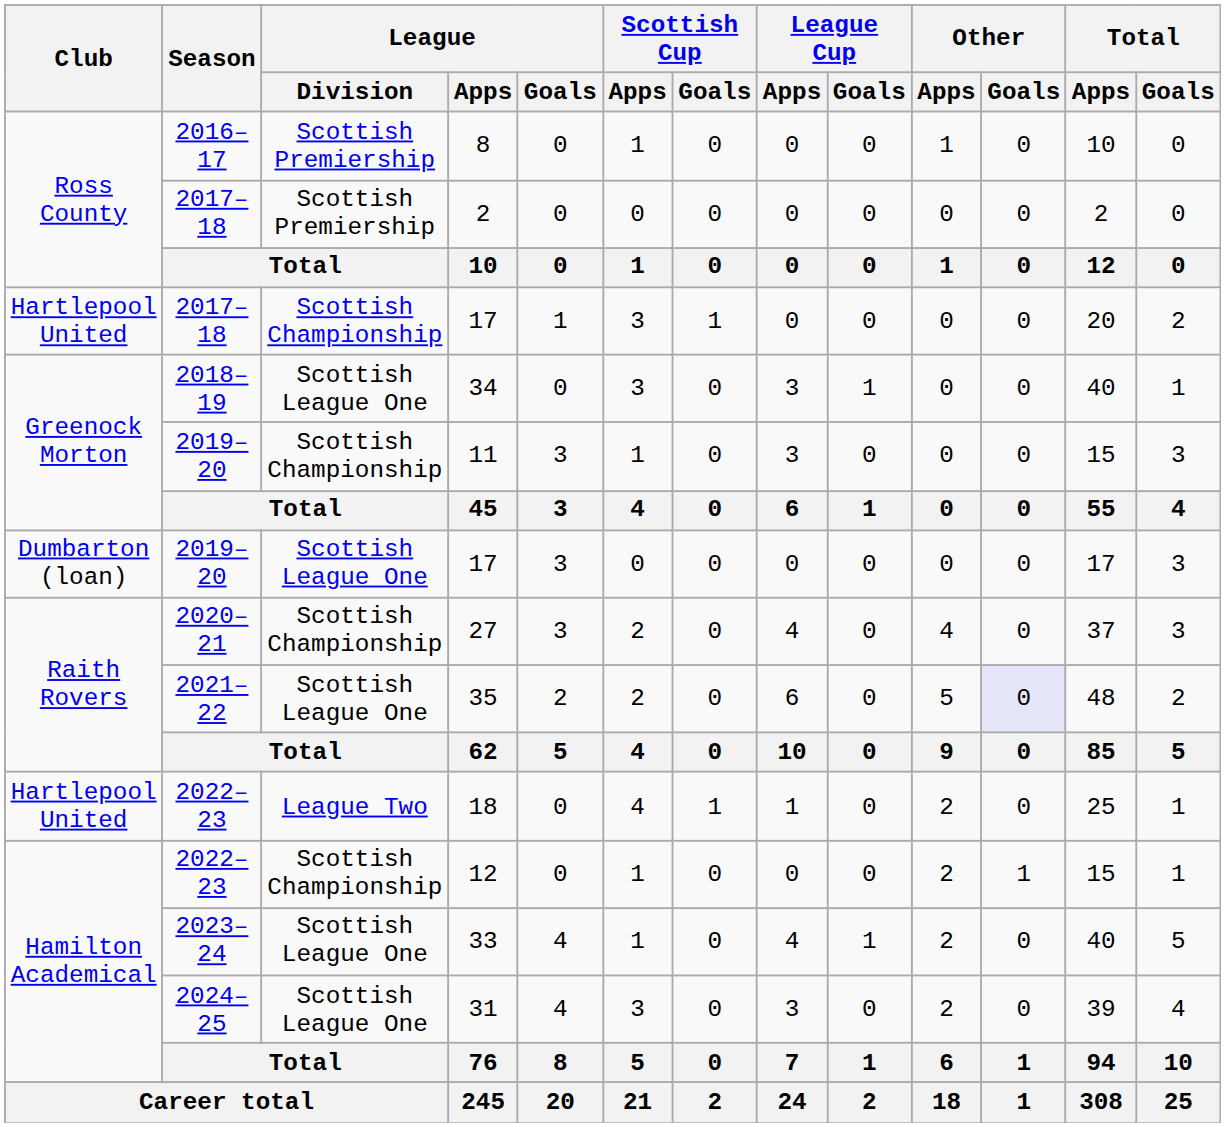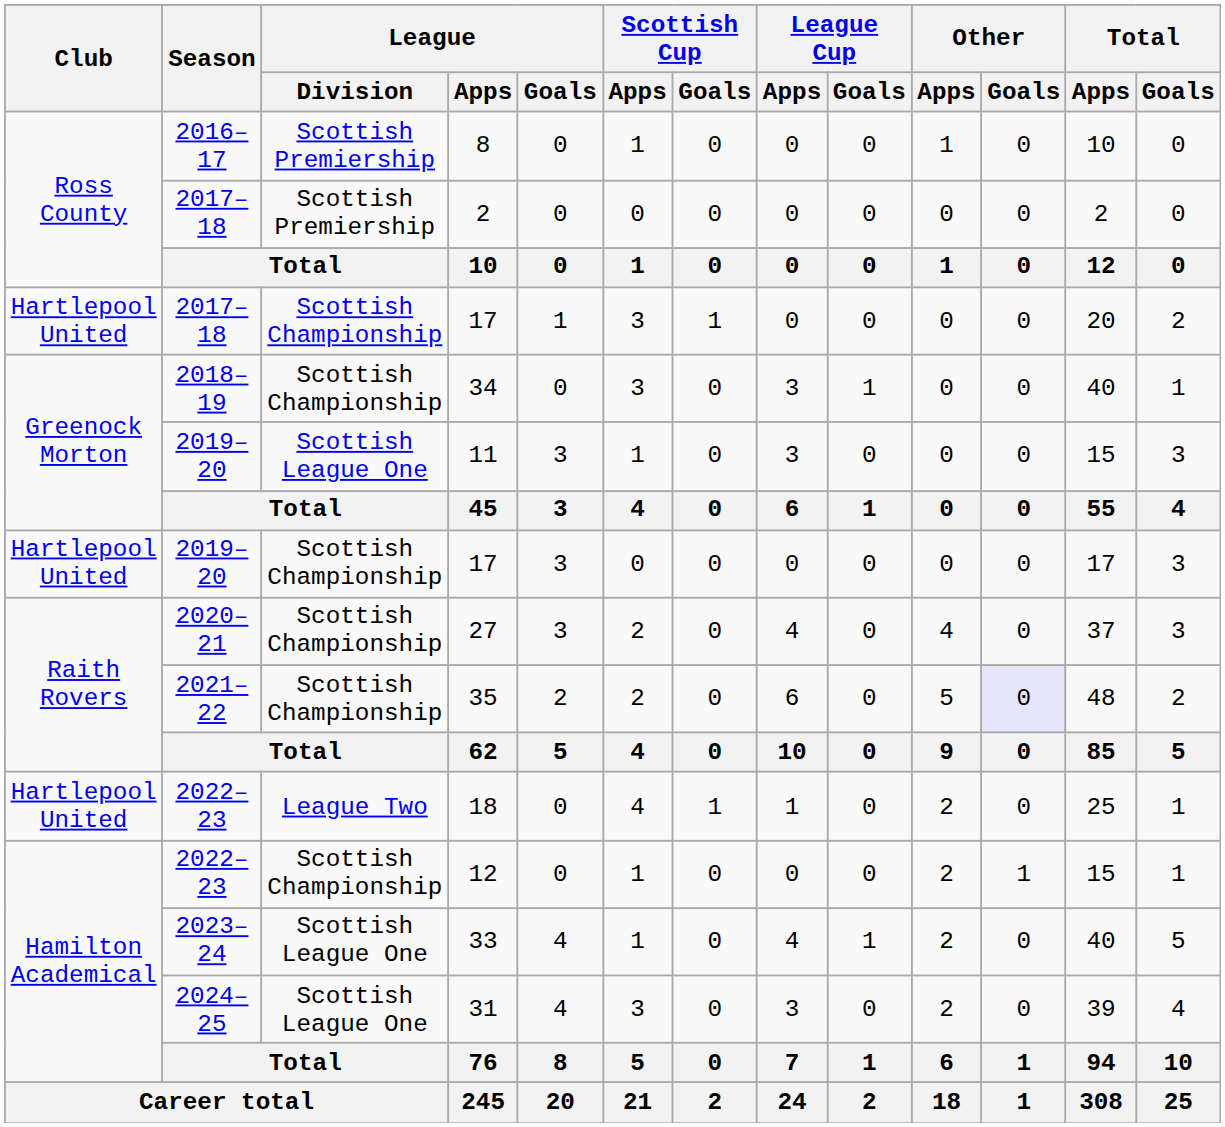 <table class="wikitable" style="text-align: center">
 <tr>
 <th rowspan="2">Club</th>
 <th rowspan="2">Season</th>
 <th colspan="3">League</th>
 <th colspan="2"><a href='#'>Scottish Cup</a></th>
 <th colspan="2"><a href='#'>League Cup</a></th>
 <th colspan="2">Other</th>
 <th colspan="2">Total</th>
 </tr>
 <tr>
 <th>Division</th>
 <th>Apps</th>
 <th>Goals</th>
 <th>Apps</th>
 <th>Goals</th>
 <th>Apps</th>
 <th>Goals</th>
 <th>Apps</th>
 <th>Goals</th>
 <th>Apps</th>
 <th>Goals</th>
 </tr>
 <tr>
 <td rowspan="3"><a href='#'>Ross County</a></td>
 <td><a href='#'>2016–17</a></td>
 <td><a href='#'>Scottish Premiership</a></td>
 <td>8</td>
 <td>0</td>
 <td>1</td>
 <td>0</td>
 <td>0</td>
 <td>0</td>
 <td>1</td>
 <td>0</td>
 <td>10</td>
 <td>0</td>
 </tr>
 <tr>
 <td><a href='#'>2017–18</a></td>
 <td>Scottish Premiership</td>
 <td>2</td>
 <td>0</td>
 <td>0</td>
 <td>0</td>
 <td>0</td>
 <td>0</td>
 <td>0</td>
 <td>0</td>
 <td>2</td>
 <td>0</td>
 </tr>
 <tr>
 <th colspan="2">Total</th>
 <th>10</th>
 <th>0</th>
 <th>1</th>
 <th>0</th>
 <th>0</th>
 <th>0</th>
 <th>1</th>
 <th>0</th>
 <th>12</th>
 <th>0</th>
 </tr>
 <tr>
 <td><a href='#'>Hartlepool United</a></td>
 <td><a href='#'>2017–18</a></td>
 <td><a href='#'>Scottish Championship</a></td>
 <td>17</td>
 <td>1</td>
 <td>3</td>
 <td>1</td>
 <td>0</td>
 <td>0</td>
 <td>0</td>
 <td>0</td>
 <td>20</td>
 <td>2</td>
 </tr>
 <tr>
 <td rowspan=3><a href='#'>Greenock Morton</a></td>
 <td><a href='#'>2018–19</a></td>
-<td>Scottish League One</td>
+<td>Scottish Championship</td>
 <td>34</td>
 <td>0</td>
 <td>3</td>
 <td>0</td>
 <td>3</td>
 <td>1</td>
 <td>0</td>
 <td>0</td>
 <td>40</td>
 <td>1</td>
 </tr>
 <tr>
 <td><a href='#'>2019–20</a></td>
-<td>Scottish Championship</td>
+<td><a href='#'>Scottish League One</a></td>
 <td>11</td>
 <td>3</td>
 <td>1</td>
 <td>0</td>
 <td>3</td>
 <td>0</td>
 <td>0</td>
 <td>0</td>
 <td>15</td>
 <td>3</td>
 </tr>
 <tr>
 <th colspan=2>Total</th>
 <th>45</th>
 <th>3</th>
 <th>4</th>
 <th>0</th>
 <th>6</th>
 <th>1</th>
 <th>0</th>
 <th>0</th>
 <th>55</th>
 <th>4</th>
 </tr>
 <tr>
-<td><a href='#'>Dumbarton</a> (loan)</td>
+<td><a href='#'>Hartlepool United</a></td>
 <td><a href='#'>2019–20</a></td>
-<td><a href='#'>Scottish League One</a></td>
+<td>Scottish Championship</td>
 <td>17</td>
 <td>3</td>
 <td>0</td>
 <td>0</td>
 <td>0</td>
 <td>0</td>
 <td>0</td>
 <td>0</td>
 <td>17</td>
 <td>3</td>
 </tr>
 <tr>
 <td rowspan=3><a href='#'>Raith Rovers</a></td>
 <td><a href='#'>2020–21</a></td>
 <td>Scottish Championship</td>
 <td>27</td>
 <td>3</td>
 <td>2</td>
 <td>0</td>
 <td>4</td>
 <td>0</td>
 <td>4</td>
 <td>0</td>
 <td>37</td>
 <td>3</td>
 </tr>
 <tr>
 <td><a href='#'>2021–22</a></td>
-<td>Scottish League One</td>
+<td>Scottish Championship</td>
 <td>35</td>
 <td>2</td>
 <td>2</td>
 <td>0</td>
 <td>6</td>
 <td>0</td>
 <td>5</td>
 <td style="background: lavender;">0</td>
 <td>48</td>
 <td>2</td>
 </tr>
 <tr>
 <th colspan=2>Total</th>
 <th>62</th>
 <th>5</th>
 <th>4</th>
 <th>0</th>
 <th>10</th>
 <th>0</th>
 <th>9</th>
 <th>0</th>
 <th>85</th>
 <th>5</th>
 </tr>
 <tr>
 <td><a href='#'>Hartlepool United</a></td>
 <td><a href='#'>2022–23</a></td>
 <td><a href='#'>League Two</a></td>
 <td>18</td>
 <td>0</td>
 <td>4</td>
 <td>1</td>
 <td>1</td>
 <td>0</td>
 <td>2</td>
 <td>0</td>
 <td>25</td>
 <td>1</td>
 </tr>
 <tr>
 <td rowspan=4><a href='#'>Hamilton Academical</a></td>
 <td><a href='#'>2022–23</a></td>
 <td>Scottish Championship</td>
 <td>12</td>
 <td>0</td>
 <td>1</td>
 <td>0</td>
 <td>0</td>
 <td>0</td>
 <td>2</td>
 <td>1</td>
 <td>15</td>
 <td>1</td>
 </tr>
 <tr>
 <td><a href='#'>2023–24</a></td>
 <td>Scottish League One</td>
 <td>33</td>
 <td>4</td>
 <td>1</td>
 <td>0</td>
 <td>4</td>
 <td>1</td>
 <td>2</td>
 <td>0</td>
 <td>40</td>
 <td>5</td>
 </tr>
 <tr>
 <td><a href='#'>2024–25</a></td>
 <td>Scottish League One</td>
 <td>31</td>
 <td>4</td>
 <td>3</td>
 <td>0</td>
 <td>3</td>
 <td>0</td>
 <td>2</td>
 <td>0</td>
 <td>39</td>
 <td>4</td>
 </tr>
 <tr>
 <th colspan=2>Total</th>
 <th>76</th>
 <th>8</th>
 <th>5</th>
 <th>0</th>
 <th>7</th>
 <th>1</th>
 <th>6</th>
 <th>1</th>
 <th>94</th>
 <th>10</th>
 </tr>
 <tr>
 <th colspan="3">Career total</th>
 <th>245</th>
 <th>20</th>
 <th>21</th>
 <th>2</th>
 <th>24</th>
 <th>2</th>
 <th>18</th>
 <th>1</th>
 <th>308</th>
 <th>25</th>
 </tr>
 </table>
